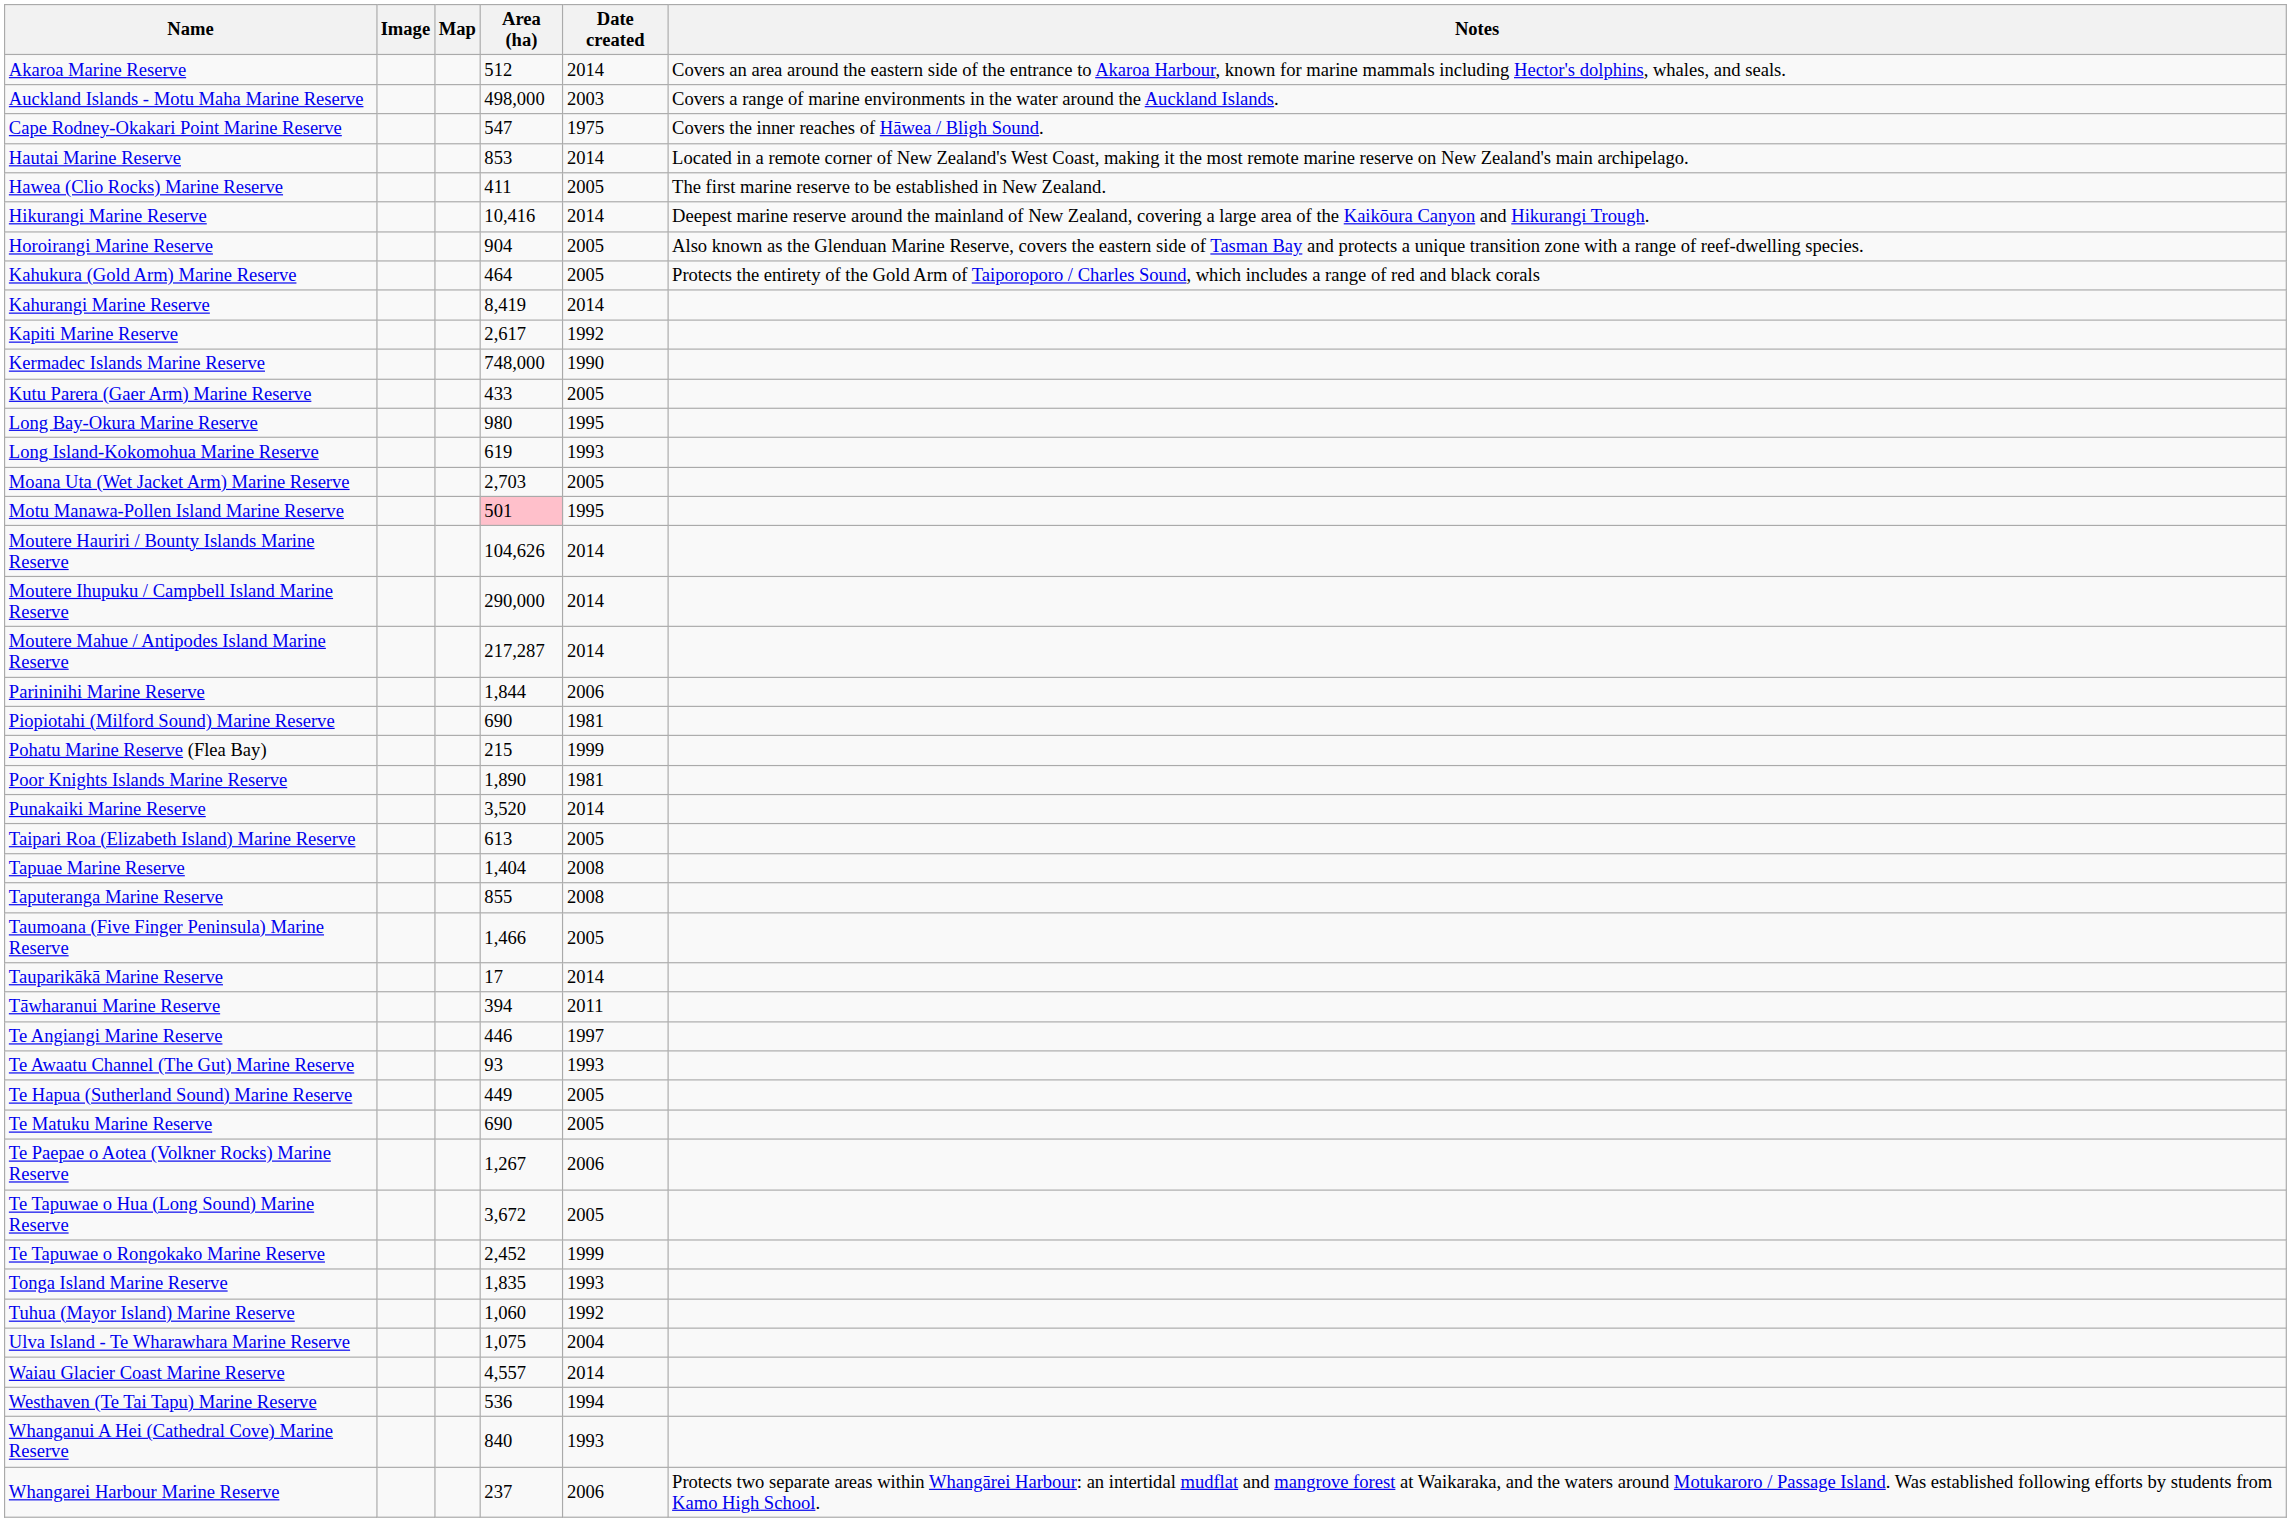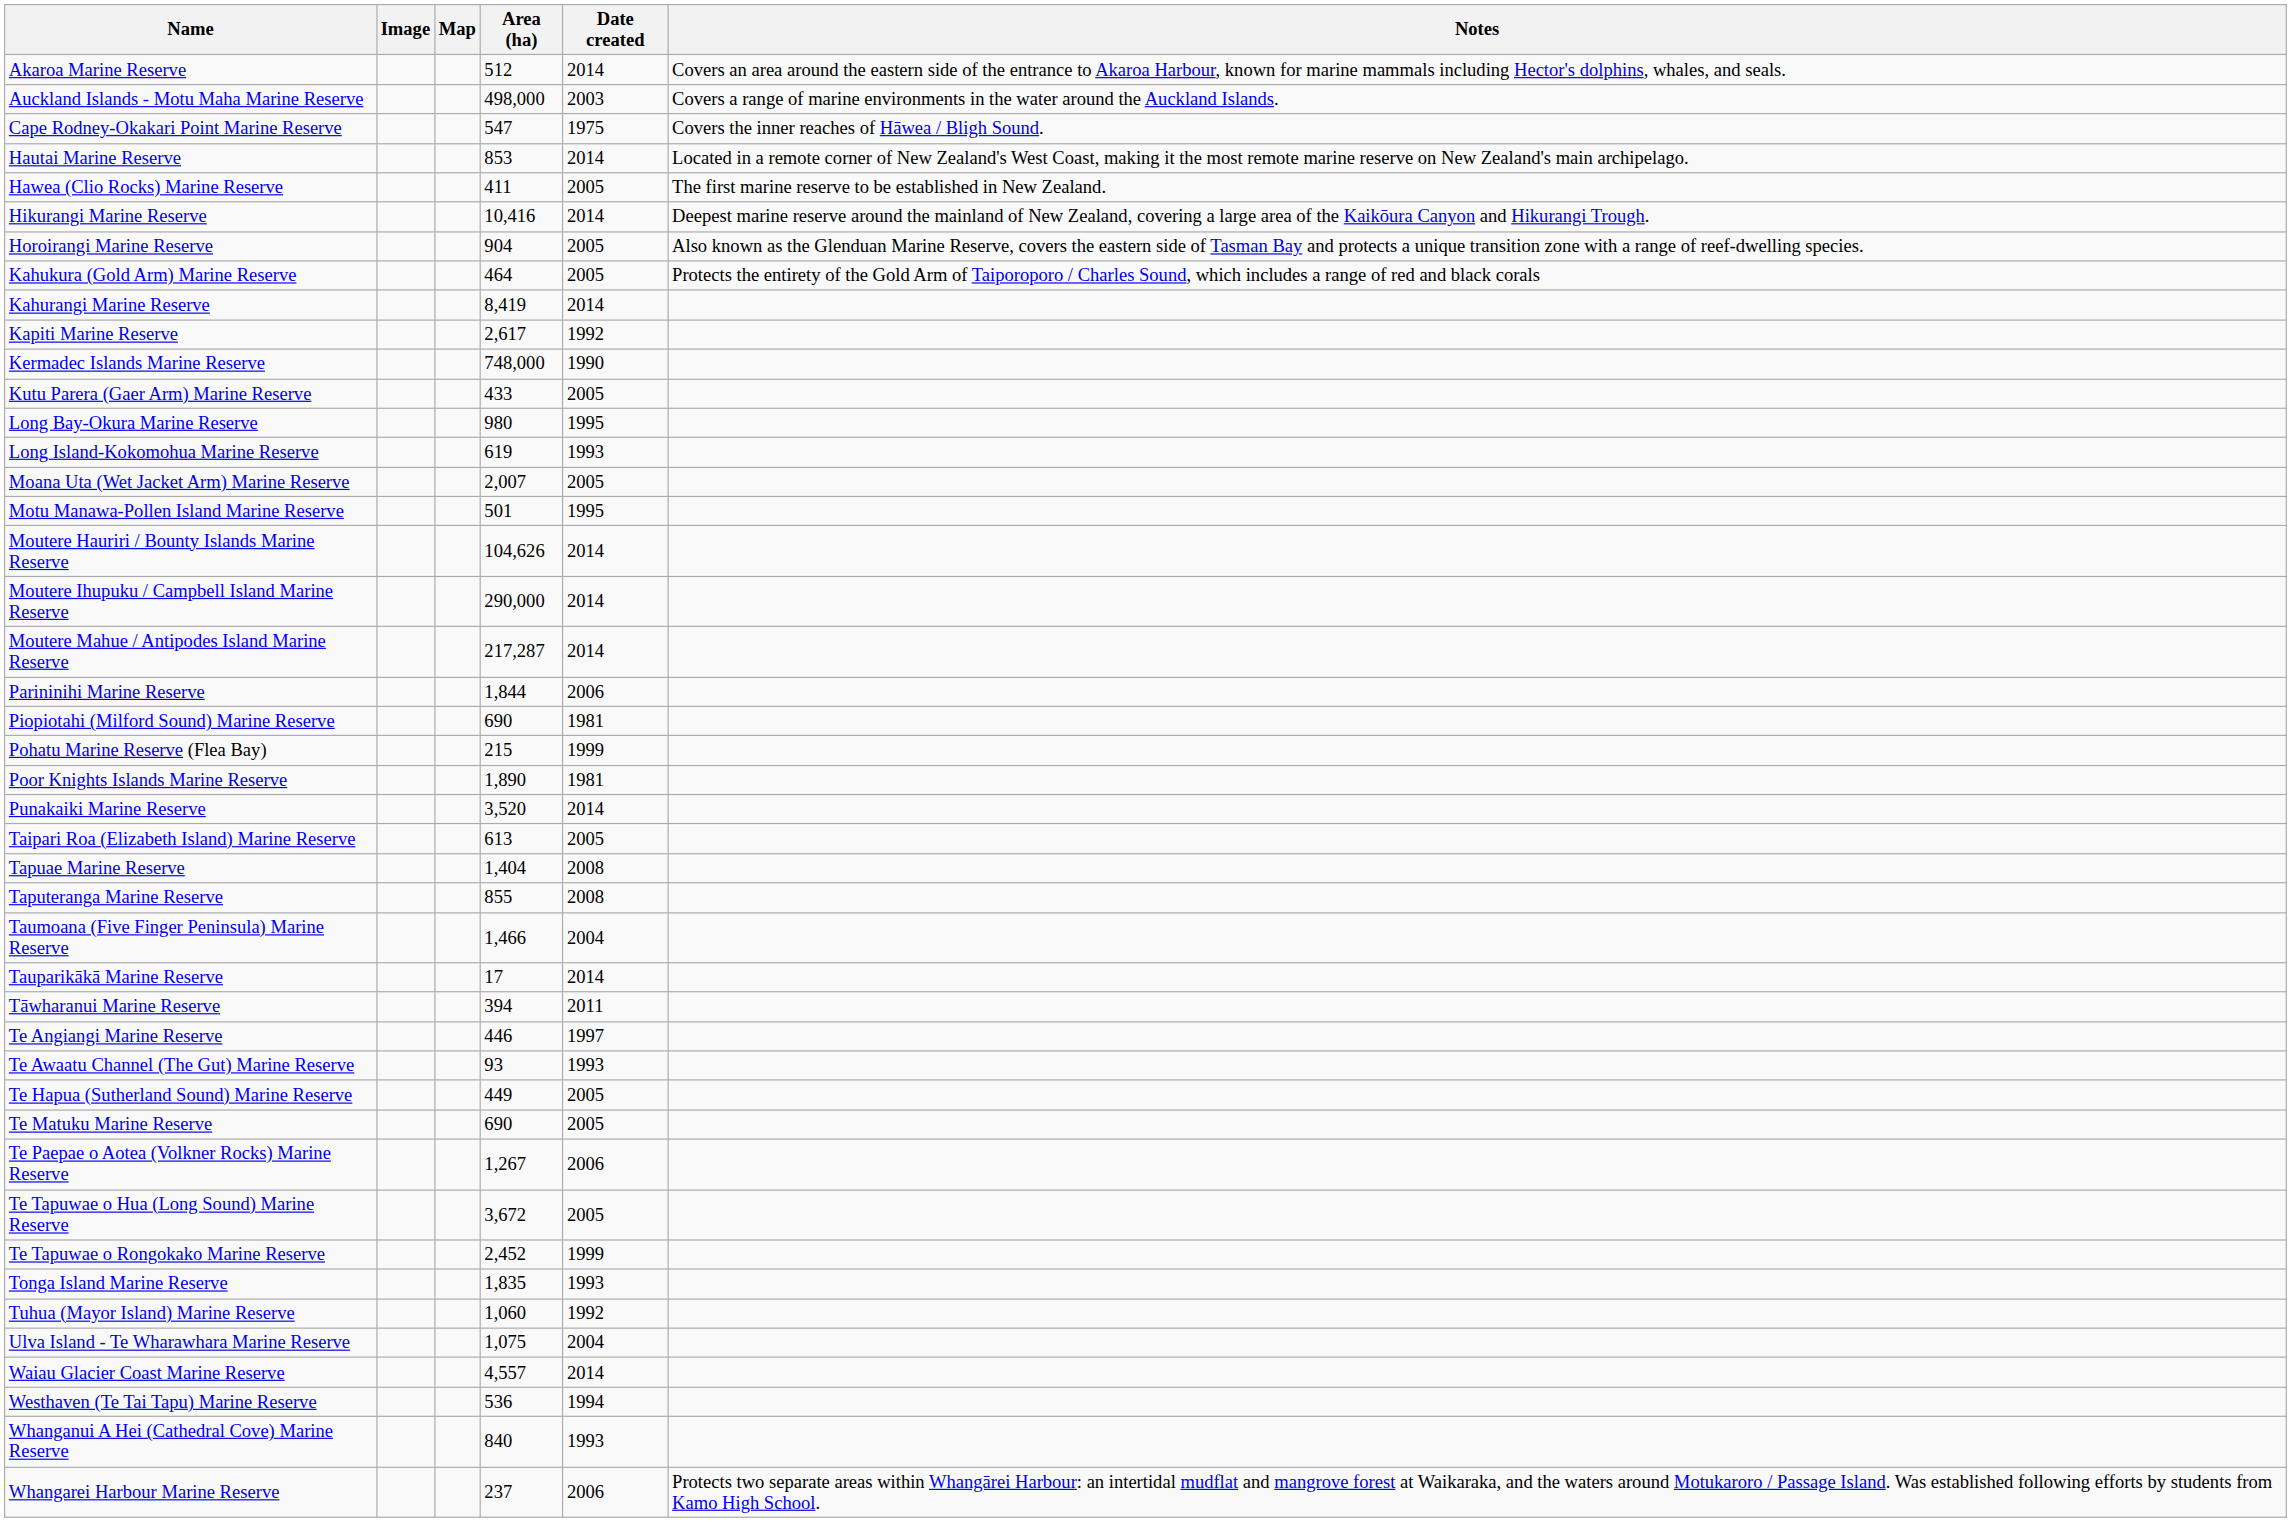 <table class="wikitable sortable" style="text-align:left">
 <tr>
 <th>Name</th>
 <th>Image</th>
 <th>Map</th>
 <th>Area (ha)</th>
 <th>Date created</th>
 <th>Notes</th>
 </tr>
 <tr>
 <td><a href='#'>Akaroa Marine Reserve</a></td>
 <td></td>
 <td></td>
 <td>512</td>
 <td>2014</td>
 <td>Covers an area around the eastern side of the entrance to <a href='#'>Akaroa Harbour</a>, known for marine mammals including <a href='#'>Hector's dolphins</a>, whales, and seals.</td>
 </tr>
 <tr>
 <td><a href='#'>Auckland Islands - Motu Maha Marine Reserve</a></td>
 <td></td>
 <td></td>
 <td>498,000</td>
 <td>2003</td>
 <td>Covers a range of marine environments in the water around the <a href='#'>Auckland Islands</a>.</td>
 </tr>
 <tr>
 <td><a href='#'>Cape Rodney-Okakari Point Marine Reserve</a></td>
 <td></td>
 <td></td>
 <td>547</td>
 <td>1975</td>
 <td>Covers the inner reaches of <a href='#'>Hāwea / Bligh Sound</a>.</td>
 </tr>
 <tr>
 <td><a href='#'>Hautai Marine Reserve</a></td>
 <td></td>
 <td></td>
 <td>853</td>
 <td>2014</td>
 <td>Located in a remote corner of New Zealand's West Coast, making it the most remote marine reserve on New Zealand's main archipelago.</td>
 </tr>
 <tr>
 <td><a href='#'>Hawea (Clio Rocks) Marine Reserve</a></td>
 <td></td>
 <td></td>
 <td>411</td>
 <td>2005</td>
 <td>The first marine reserve to be established in New Zealand.</td>
 </tr>
 <tr>
 <td><a href='#'>Hikurangi Marine Reserve</a></td>
 <td></td>
 <td></td>
 <td>10,416</td>
 <td>2014</td>
 <td>Deepest marine reserve around the mainland of New Zealand, covering a large area of the <a href='#'>Kaikōura Canyon</a> and <a href='#'>Hikurangi Trough</a>.</td>
 </tr>
 <tr>
 <td><a href='#'>Horoirangi Marine Reserve</a></td>
 <td></td>
 <td></td>
 <td>904</td>
 <td>2005</td>
 <td>Also known as the Glenduan Marine Reserve, covers the eastern side of <a href='#'>Tasman Bay</a> and protects a unique transition zone with a range of reef-dwelling species.</td>
 </tr>
 <tr>
 <td><a href='#'>Kahukura (Gold Arm) Marine Reserve</a></td>
 <td></td>
 <td></td>
 <td>464</td>
 <td>2005</td>
 <td>Protects the entirety of the Gold Arm of <a href='#'>Taiporoporo / Charles Sound</a>, which includes a range of red and black corals</td>
 </tr>
 <tr>
 <td><a href='#'>Kahurangi Marine Reserve</a></td>
 <td></td>
 <td></td>
 <td>8,419</td>
 <td>2014</td>
 <td></td>
 </tr>
 <tr>
 <td><a href='#'>Kapiti Marine Reserve</a></td>
 <td></td>
 <td></td>
 <td>2,617</td>
 <td>1992</td>
 <td></td>
 </tr>
 <tr>
 <td><a href='#'>Kermadec Islands Marine Reserve</a></td>
 <td></td>
 <td></td>
 <td>748,000</td>
 <td>1990</td>
 <td></td>
 </tr>
 <tr>
 <td><a href='#'>Kutu Parera (Gaer Arm) Marine Reserve</a></td>
 <td></td>
 <td></td>
 <td>433</td>
 <td>2005</td>
 <td></td>
 </tr>
 <tr>
 <td><a href='#'>Long Bay-Okura Marine Reserve</a></td>
 <td></td>
 <td></td>
 <td>980</td>
 <td>1995</td>
 <td></td>
 </tr>
 <tr>
 <td><a href='#'>Long Island-Kokomohua Marine Reserve</a></td>
 <td></td>
 <td></td>
 <td>619</td>
 <td>1993</td>
 <td></td>
 </tr>
 <tr>
 <td><a href='#'>Moana Uta (Wet Jacket Arm) Marine Reserve</a></td>
 <td></td>
 <td></td>
-<td>2,703</td>
+<td>2,007</td>
 <td>2005</td>
 <td></td>
 </tr>
 <tr>
 <td><a href='#'>Motu Manawa-Pollen Island Marine Reserve</a></td>
 <td></td>
 <td></td>
-<td style="background: pink;">501</td>
+<td>501</td>
 <td>1995</td>
 <td></td>
 </tr>
 <tr>
 <td><a href='#'>Moutere Hauriri / Bounty Islands Marine Reserve</a></td>
 <td></td>
 <td></td>
 <td>104,626</td>
 <td>2014</td>
 <td></td>
 </tr>
 <tr>
 <td><a href='#'>Moutere Ihupuku / Campbell Island Marine Reserve</a></td>
 <td></td>
 <td></td>
 <td>290,000</td>
 <td>2014</td>
 <td></td>
 </tr>
 <tr>
 <td><a href='#'>Moutere Mahue / Antipodes Island Marine Reserve</a></td>
 <td></td>
 <td></td>
 <td>217,287</td>
 <td>2014</td>
 <td></td>
 </tr>
 <tr>
 <td><a href='#'>Parininihi Marine Reserve</a></td>
 <td></td>
 <td></td>
 <td>1,844</td>
 <td>2006</td>
 <td></td>
 </tr>
 <tr>
 <td><a href='#'>Piopiotahi (Milford Sound) Marine Reserve</a></td>
 <td></td>
 <td></td>
 <td>690</td>
 <td>1981</td>
 <td></td>
 </tr>
 <tr>
 <td><a href='#'>Pohatu Marine Reserve</a> (Flea Bay)</td>
 <td></td>
 <td></td>
 <td>215</td>
 <td>1999</td>
 <td></td>
 </tr>
 <tr>
 <td><a href='#'>Poor Knights Islands Marine Reserve</a></td>
 <td></td>
 <td></td>
 <td>1,890</td>
 <td>1981</td>
 <td></td>
 </tr>
 <tr>
 <td><a href='#'>Punakaiki Marine Reserve</a></td>
 <td></td>
 <td></td>
 <td>3,520</td>
 <td>2014</td>
 <td></td>
 </tr>
 <tr>
 <td><a href='#'>Taipari Roa (Elizabeth Island) Marine Reserve</a></td>
 <td></td>
 <td></td>
 <td>613</td>
 <td>2005</td>
 <td></td>
 </tr>
 <tr>
 <td><a href='#'>Tapuae Marine Reserve</a></td>
 <td></td>
 <td></td>
 <td>1,404</td>
 <td>2008</td>
 <td></td>
 </tr>
 <tr>
 <td><a href='#'>Taputeranga Marine Reserve</a></td>
 <td></td>
 <td></td>
 <td>855</td>
 <td>2008</td>
 <td></td>
 </tr>
 <tr>
 <td><a href='#'>Taumoana (Five Finger Peninsula) Marine Reserve</a></td>
 <td></td>
 <td></td>
 <td>1,466</td>
-<td>2005</td>
+<td>2004</td>
 <td></td>
 </tr>
 <tr>
 <td><a href='#'>Tauparikākā Marine Reserve</a></td>
 <td></td>
 <td></td>
 <td>17</td>
 <td>2014</td>
 <td></td>
 </tr>
 <tr>
 <td><a href='#'>Tāwharanui Marine Reserve</a></td>
 <td></td>
 <td></td>
 <td>394</td>
 <td>2011</td>
 <td></td>
 </tr>
 <tr>
 <td><a href='#'>Te Angiangi Marine Reserve</a></td>
 <td></td>
 <td></td>
 <td>446</td>
 <td>1997</td>
 <td></td>
 </tr>
 <tr>
 <td><a href='#'>Te Awaatu Channel (The Gut) Marine Reserve</a></td>
 <td></td>
 <td></td>
 <td>93</td>
 <td>1993</td>
 <td></td>
 </tr>
 <tr>
 <td><a href='#'>Te Hapua (Sutherland Sound) Marine Reserve</a></td>
 <td></td>
 <td></td>
 <td>449</td>
 <td>2005</td>
 <td></td>
 </tr>
 <tr>
 <td><a href='#'>Te Matuku Marine Reserve</a></td>
 <td></td>
 <td></td>
 <td>690</td>
 <td>2005</td>
 <td></td>
 </tr>
 <tr>
 <td><a href='#'>Te Paepae o Aotea (Volkner Rocks) Marine Reserve</a></td>
 <td></td>
 <td></td>
 <td>1,267</td>
 <td>2006</td>
 <td></td>
 </tr>
 <tr>
 <td><a href='#'>Te Tapuwae o Hua (Long Sound) Marine Reserve</a></td>
 <td></td>
 <td></td>
 <td>3,672</td>
 <td>2005</td>
 <td></td>
 </tr>
 <tr>
 <td><a href='#'>Te Tapuwae o Rongokako Marine Reserve</a></td>
 <td></td>
 <td></td>
 <td>2,452</td>
 <td>1999</td>
 <td></td>
 </tr>
 <tr>
 <td><a href='#'>Tonga Island Marine Reserve</a></td>
 <td></td>
 <td></td>
 <td>1,835</td>
 <td>1993</td>
 <td></td>
 </tr>
 <tr>
 <td><a href='#'>Tuhua (Mayor Island) Marine Reserve</a></td>
 <td></td>
 <td></td>
 <td>1,060</td>
 <td>1992</td>
 <td></td>
 </tr>
 <tr>
 <td><a href='#'>Ulva Island - Te Wharawhara Marine Reserve</a></td>
 <td></td>
 <td></td>
 <td>1,075</td>
 <td>2004</td>
 <td></td>
 </tr>
 <tr>
 <td><a href='#'>Waiau Glacier Coast Marine Reserve</a></td>
 <td></td>
 <td></td>
 <td>4,557</td>
 <td>2014</td>
 <td></td>
 </tr>
 <tr>
 <td><a href='#'>Westhaven (Te Tai Tapu) Marine Reserve</a></td>
 <td></td>
 <td></td>
 <td>536</td>
 <td>1994</td>
 <td></td>
 </tr>
 <tr>
 <td><a href='#'>Whanganui A Hei (Cathedral Cove) Marine Reserve</a></td>
 <td></td>
 <td></td>
 <td>840</td>
 <td>1993</td>
 <td></td>
 </tr>
 <tr>
 <td><a href='#'>Whangarei Harbour Marine Reserve</a></td>
 <td></td>
 <td></td>
 <td>237</td>
 <td>2006</td>
 <td>Protects two separate areas within <a href='#'>Whangārei Harbour</a>: an intertidal <a href='#'>mudflat</a> and <a href='#'>mangrove forest</a> at Waikaraka, and the waters around <a href='#'>Motukaroro / Passage Island</a>. Was established following efforts by students from <a href='#'>Kamo High School</a>.</td>
 </tr>
 </table>
